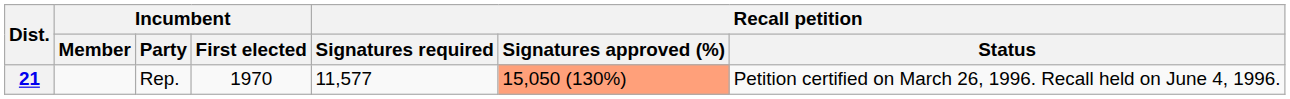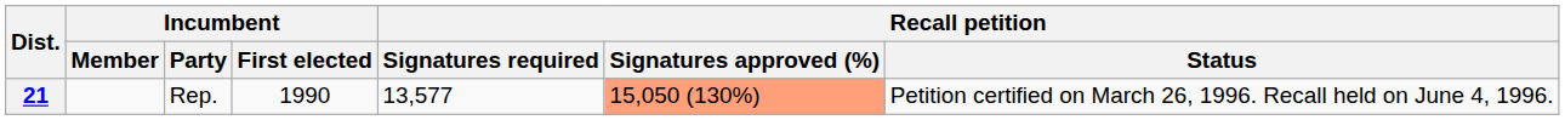 <table class="wikitable sortable">
 <tr>
 <th rowspan="2">Dist.</th>
 <th colspan="3">Incumbent</th>
 <th colspan="3">Recall petition</th>
 </tr>
 <tr>
 <th>Member</th>
 <th>Party</th>
 <th>First elected</th>
 <th>Signatures required</th>
 <th>Signatures approved (%)</th>
 <th>Status</th>
 </tr>
 <tr>
 <th><a href='#'>21</a></th>
 <td></td>
 <td>Rep.</td>
-<td align="center">1970</td>
-<td>11,577</td>
+<td align="center">1990</td>
+<td>13,577</td>
 <td style="background: lightsalmon;">15,050 (130%)</td>
 <td>Petition certified on March 26, 1996. Recall held on June 4, 1996.</td>
 </tr>
 </table>
